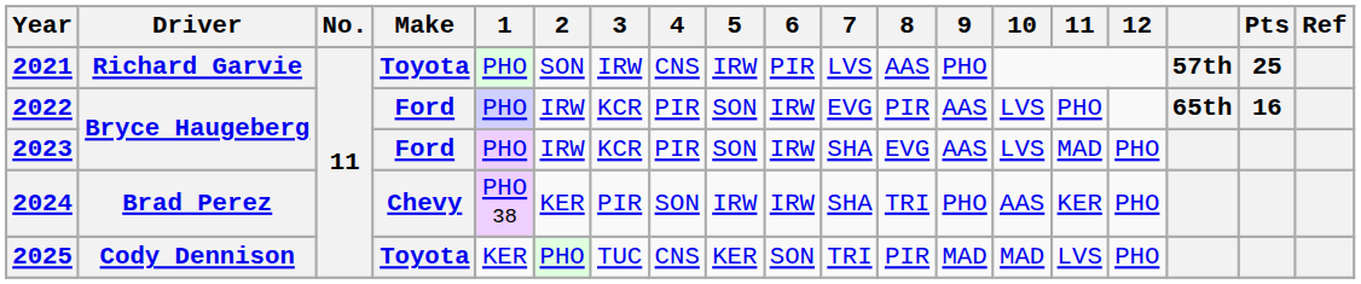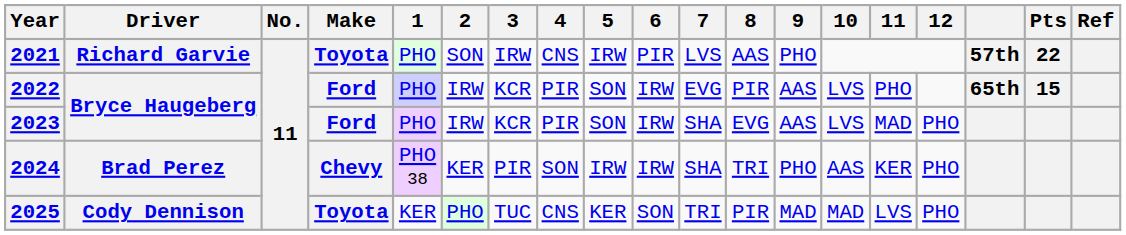 <table class="wikitable" style="text-align:center; font-size:75%">
 <tr>
 <th>Year</th>
 <th>Driver</th>
 <th>No.</th>
 <th>Make</th>
 <th>1</th>
 <th>2</th>
 <th>3</th>
 <th>4</th>
 <th>5</th>
 <th>6</th>
 <th>7</th>
 <th>8</th>
 <th>9</th>
 <th>10</th>
 <th>11</th>
 <th>12</th>
 <th></th>
 <th>Pts</th>
 <th>Ref</th>
 </tr>
 <tr>
 <th><a href='#'>2021</a></th>
 <th><a href='#'>Richard Garvie</a></th>
 <th rowspan=5>11</th>
 <th><a href='#'>Toyota</a></th>
 <td style="background:#DFFFDF;"><a href='#'>PHO</a><br></td>
 <td><a href='#'>SON</a></td>
 <td><a href='#'>IRW</a></td>
 <td><a href='#'>CNS</a></td>
 <td><a href='#'>IRW</a></td>
 <td><a href='#'>PIR</a></td>
 <td><a href='#'>LVS</a></td>
 <td><a href='#'>AAS</a></td>
 <td><a href='#'>PHO</a></td>
 <td colspan=3></td>
 <th>57th</th>
-<th>25</th>
+<th>22</th>
 <th></th>
 </tr>
 <tr>
 <th><a href='#'>2022</a></th>
 <th rowspan=2><a href='#'>Bryce Haugeberg</a></th>
 <th><a href='#'>Ford</a></th>
 <td style="background:#CFCFFF;"><a href='#'>PHO</a><br></td>
 <td><a href='#'>IRW</a></td>
 <td><a href='#'>KCR</a></td>
 <td><a href='#'>PIR</a></td>
 <td><a href='#'>SON</a></td>
 <td><a href='#'>IRW</a></td>
 <td><a href='#'>EVG</a></td>
 <td><a href='#'>PIR</a></td>
 <td><a href='#'>AAS</a></td>
 <td><a href='#'>LVS</a></td>
 <td><a href='#'>PHO</a></td>
 <td></td>
 <th>65th</th>
-<th>16</th>
+<th>15</th>
 <th></th>
 </tr>
 <tr>
 <th><a href='#'>2023</a></th>
 <th><a href='#'>Ford</a></th>
 <td style="background:#EFCFFF;"><a href='#'>PHO</a><br></td>
 <td><a href='#'>IRW</a></td>
 <td><a href='#'>KCR</a></td>
 <td><a href='#'>PIR</a></td>
 <td><a href='#'>SON</a></td>
 <td><a href='#'>IRW</a></td>
 <td><a href='#'>SHA</a></td>
 <td><a href='#'>EVG</a></td>
 <td><a href='#'>AAS</a></td>
 <td><a href='#'>LVS</a></td>
 <td><a href='#'>MAD</a></td>
 <td><a href='#'>PHO</a></td>
 <th></th>
 <th></th>
 <th></th>
 </tr>
 <tr>
 <th><a href='#'>2024</a></th>
 <th><a href='#'>Brad Perez</a></th>
 <th><a href='#'>Chevy</a></th>
 <td style="background:#EFCFFF;"><a href='#'>PHO</a><br><small>38</small></td>
 <td><a href='#'>KER</a></td>
 <td><a href='#'>PIR</a></td>
 <td><a href='#'>SON</a></td>
 <td><a href='#'>IRW</a></td>
 <td><a href='#'>IRW</a></td>
 <td><a href='#'>SHA</a></td>
 <td><a href='#'>TRI</a></td>
 <td><a href='#'>PHO</a></td>
 <td><a href='#'>AAS</a></td>
 <td><a href='#'>KER</a></td>
 <td><a href='#'>PHO</a></td>
 <th></th>
 <th></th>
 <th></th>
 </tr>
 <tr>
 <th><a href='#'>2025</a></th>
 <th><a href='#'>Cody Dennison</a></th>
 <th><a href='#'>Toyota</a></th>
 <td><a href='#'>KER</a></td>
 <td style="background:#DFFFDF;"><a href='#'>PHO</a><br></td>
 <td><a href='#'>TUC</a></td>
 <td><a href='#'>CNS</a></td>
 <td><a href='#'>KER</a></td>
 <td><a href='#'>SON</a></td>
 <td><a href='#'>TRI</a></td>
 <td><a href='#'>PIR</a></td>
 <td><a href='#'>MAD</a></td>
 <td><a href='#'>MAD</a></td>
 <td><a href='#'>LVS</a></td>
 <td><a href='#'>PHO</a></td>
 <th></th>
 <th></th>
 <th></th>
 </tr>
 </table>
